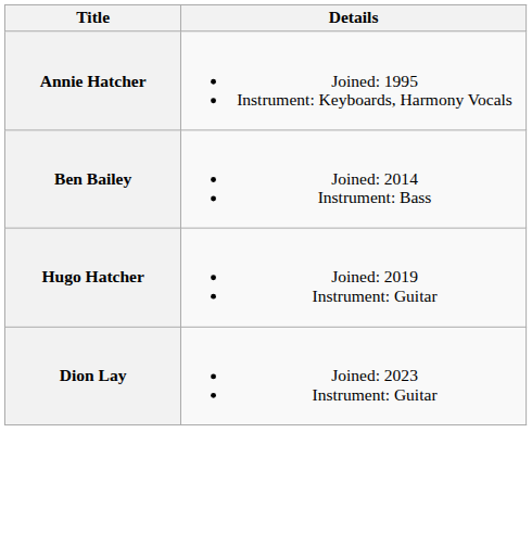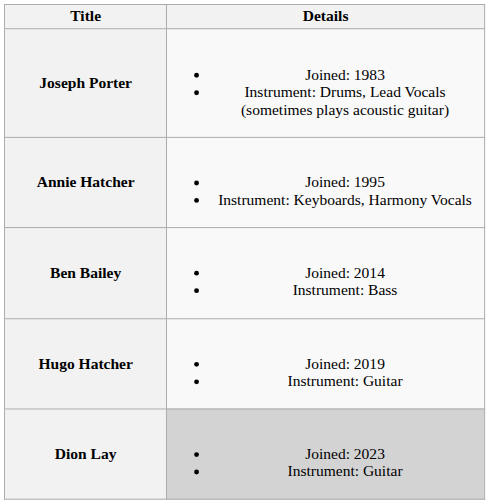 <table class="wikitable plainrowheaders" style="text-align:center;">
 <tr>
 <th scope="col" rowspan="1" style="width:10em;">Title</th>
 <th scope="col" rowspan="1" style="width:20em;">Details</th>
+</tr>
+<tr>
+<th scope="row">Joseph Porter</th>
+<td><br><ul><li>Joined: 1983</li><li>Instrument: Drums, Lead Vocals (sometimes plays acoustic guitar)</li></ul></td>
 </tr>
 <tr>
 <th scope="row">Annie Hatcher</th>
 <td><br><ul><li>Joined: 1995</li><li>Instrument: Keyboards, Harmony Vocals</li></ul></td>
 </tr>
 <tr>
 <th scope="row">Ben Bailey</th>
 <td><br><ul><li>Joined: 2014</li><li>Instrument: Bass</li></ul></td>
 </tr>
 <tr>
 <th scope="row">Hugo Hatcher</th>
 <td><br><ul><li>Joined: 2019</li><li>Instrument: Guitar</li></ul></td>
 </tr>
 <tr>
 <th scope="row">Dion Lay</th>
-<td><br><ul><li>Joined: 2023</li><li>Instrument: Guitar</li></ul></td>
+<td style="background: lightgrey;"><br><ul><li>Joined: 2023</li><li>Instrument: Guitar</li></ul></td>
 </tr>
 </table>
